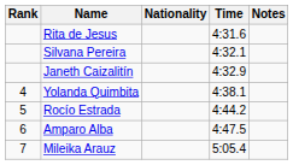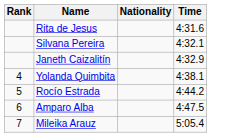 <table class="wikitable sortable" style="text-align:center">
 <tr>
 <th>Rank</th>
 <th>Name</th>
 <th>Nationality</th>
 <th>Time</th>
-<th>Notes</th>
 </tr>
 <tr>
 <td></td>
 <td align=left><a href='#'>Rita de Jesus</a></td>
 <td align=left></td>
 <td>4:31.6</td>
-<td></td>
 </tr>
 <tr>
 <td></td>
 <td align=left><a href='#'>Silvana Pereira</a></td>
 <td align=left></td>
 <td>4:32.1</td>
-<td></td>
 </tr>
 <tr>
 <td></td>
 <td align=left><a href='#'>Janeth Caizalitín</a></td>
 <td align=left></td>
 <td>4:32.9</td>
-<td></td>
 </tr>
 <tr>
 <td>4</td>
 <td align=left><a href='#'>Yolanda Quimbita</a></td>
 <td align=left></td>
 <td>4:38.1</td>
-<td></td>
 </tr>
 <tr>
 <td>5</td>
 <td align=left><a href='#'>Rocío Estrada</a></td>
 <td align=left></td>
 <td>4:44.2</td>
-<td></td>
 </tr>
 <tr>
 <td>6</td>
 <td align=left><a href='#'>Amparo Alba</a></td>
 <td align=left></td>
 <td>4:47.5</td>
-<td></td>
 </tr>
 <tr>
 <td>7</td>
 <td align=left><a href='#'>Mileika Arauz</a></td>
 <td align=left></td>
 <td>5:05.4</td>
-<td></td>
 </tr>
 </table>
